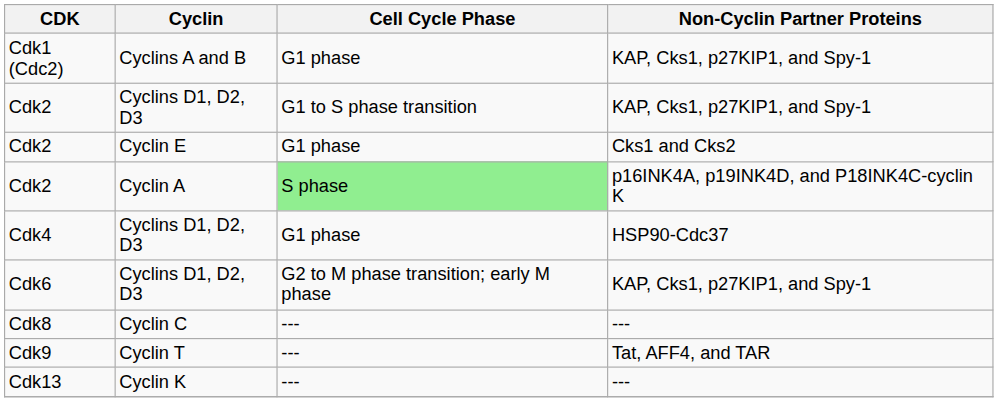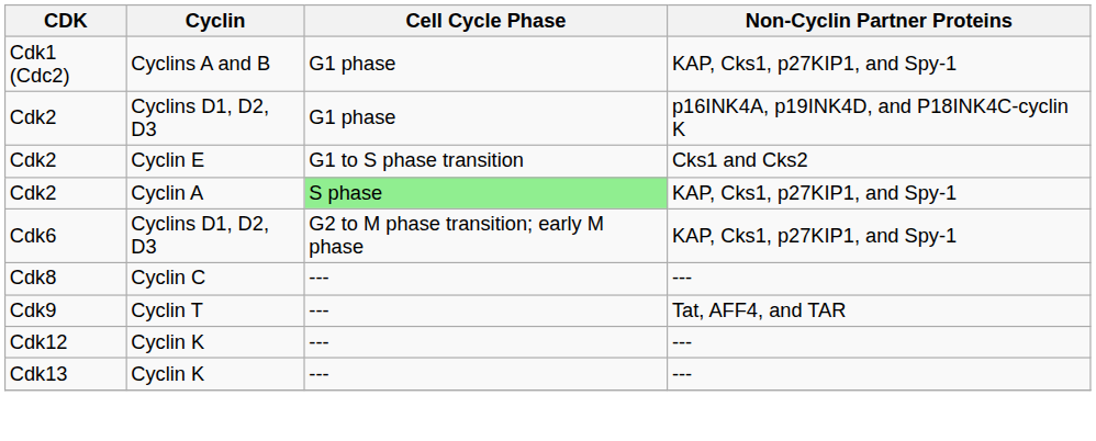 <table class="wikitable">
 <tr>
 <th><strong>CDK</strong></th>
 <th><strong>Cyclin</strong></th>
 <th><strong>Cell Cycle Phase</strong></th>
 <th>Non-Cyclin Partner Proteins</th>
 </tr>
 <tr>
 <td>Cdk1 (Cdc2)</td>
 <td>Cyclins A and B</td>
 <td>G1 phase</td>
 <td>KAP, Cks1, p27KIP1, and Spy-1</td>
 </tr>
 <tr>
 <td>Cdk2</td>
 <td>Cyclins D1, D2, D3</td>
-<td>G1 to S phase transition</td>
-<td>KAP, Cks1, p27KIP1, and Spy-1</td>
+<td>G1 phase</td>
+<td>p16INK4A, p19INK4D, and P18INK4C-cyclin K</td>
 </tr>
 <tr>
 <td>Cdk2</td>
 <td>Cyclin E</td>
-<td>G1 phase</td>
+<td>G1 to S phase transition</td>
 <td>Cks1 and Cks2</td>
 </tr>
 <tr>
 <td>Cdk2</td>
 <td>Cyclin A</td>
 <td style="background: lightgreen;">S phase</td>
-<td>p16INK4A, p19INK4D, and P18INK4C-cyclin K</td>
-</tr>
-<tr>
-<td>Cdk4</td>
-<td>Cyclins D1, D2, D3</td>
-<td>G1 phase</td>
-<td>HSP90-Cdc37</td>
+<td>KAP, Cks1, p27KIP1, and Spy-1</td>
 </tr>
 <tr>
 <td>Cdk6</td>
 <td>Cyclins D1, D2, D3</td>
 <td>G2 to M phase transition; early M phase</td>
 <td>KAP, Cks1, p27KIP1, and Spy-1</td>
 </tr>
 <tr>
 <td>Cdk8</td>
 <td>Cyclin C</td>
 <td>---</td>
 <td>---</td>
 </tr>
 <tr>
 <td>Cdk9</td>
 <td>Cyclin T</td>
 <td>---</td>
 <td>Tat, AFF4, and TAR</td>
 </tr>
 <tr>
+<td>Cdk12</td>
+<td>Cyclin K</td>
+<td>---</td>
+<td>---</td>
+</tr>
+<tr>
 <td>Cdk13</td>
 <td>Cyclin K</td>
 <td>---</td>
 <td>---</td>
 </tr>
 <tr>
 </tr>
 </table>
